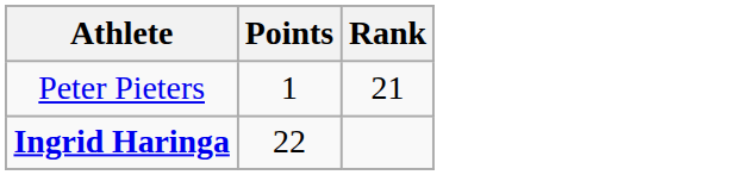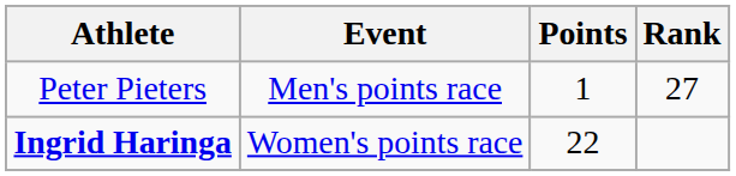 <table class=wikitable style="font-size:90%">
 <tr>
 <th>Athlete</th>
+<th>Event</th>
 <th>Points</th>
 <th>Rank</th>
 </tr>
 <tr align=center>
 <td><a href='#'>Peter Pieters</a></td>
+<td><a href='#'>Men's points race</a></td>
 <td>1</td>
-<td>21</td>
+<td>27</td>
 </tr>
 <tr align=center>
 <td><strong><a href='#'>Ingrid Haringa</a></strong></td>
+<td><a href='#'>Women's points race</a></td>
 <td>22</td>
 <td></td>
 </tr>
 </table>
